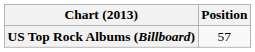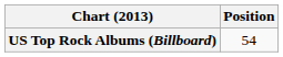 <table class="wikitable plainrowheaders" style="text-align:center">
 <tr>
 <th scope="col">Chart (2013)</th>
 <th scope="col">Position</th>
 </tr>
 <tr>
 <th scope="row">US Top Rock Albums (<em>Billboard</em>)</th>
-<td>57</td>
+<td>54</td>
 </tr>
 </table>
